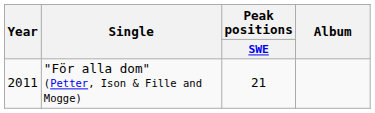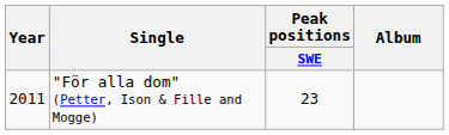 <table class="wikitable">
 <tr>
 <th align="center" rowspan="2" width="10">Year</th>
 <th align="center" rowspan="2" width="180">Single</th>
 <th align="center" colspan="1" width="20">Peak positions</th>
 <th align="center" rowspan="2" width="70">Album</th>
 </tr>
 <tr>
 <th scope="col" style="width:3em;font-size:90%;"><a href='#'>SWE</a><br></th>
 </tr>
 <tr>
 <td style="text-align:center;">2011</td>
 <td>"För alla dom" <br><small>(<a href='#'>Petter</a>, Ison & Fille and Mogge)</small></td>
-<td style="text-align:center;">21</td>
+<td style="text-align:center;">23</td>
 <td style="text-align:center;"></td>
 </tr>
 </table>
